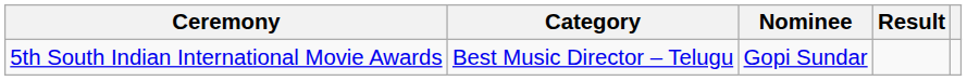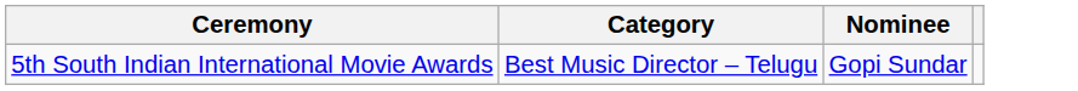 <table class="wikitable">
 <tr>
 <th>Ceremony</th>
 <th>Category</th>
 <th>Nominee</th>
-<th>Result</th>
 <th></th>
 </tr>
 <tr>
 <td><a href='#'>5th South Indian International Movie Awards</a></td>
 <td><a href='#'>Best Music Director – Telugu</a></td>
 <td><a href='#'>Gopi Sundar</a></td>
-<td></td>
 <td align="center"></td>
 </tr>
 </table>
